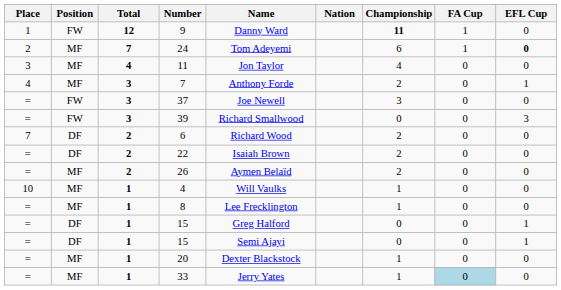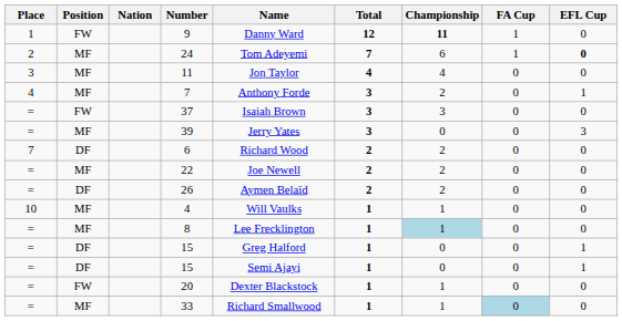 <table class="wikitable" style="font-size: 95%; text-align: center;">
 <tr>
 <th width=60>Place</th>
 <th width=60>Position</th>
-<th width=80><strong>Total</strong></th>
+<th width=60>Nation</th>
 <th width=60>Number</th>
 <th width=150>Name</th>
-<th width=60>Nation</th>
+<th width=80><strong>Total</strong></th>
 <th width=80>Championship</th>
 <th width=80>FA Cup</th>
 <th width=80>EFL Cup</th>
 </tr>
 <tr>
 <td>1</td>
 <td>FW</td>
-<td><strong>12</strong></td>
+<td></td>
 <td>9</td>
 <td><a href='#'>Danny Ward</a></td>
-<td></td>
+<td><strong>12</strong></td>
 <td><strong>11</strong></td>
 <td>1</td>
 <td>0</td>
 </tr>
 <tr>
 <td>2</td>
 <td>MF</td>
-<td><strong>7</strong></td>
+<td></td>
 <td>24</td>
 <td><a href='#'>Tom Adeyemi</a></td>
-<td></td>
+<td><strong>7</strong></td>
 <td>6</td>
 <td>1</td>
 <td><strong>0</strong></td>
 </tr>
 <tr>
 <td>3</td>
 <td>MF</td>
-<td><strong>4</strong></td>
+<td></td>
 <td>11</td>
 <td><a href='#'>Jon Taylor</a></td>
-<td></td>
+<td><strong>4</strong></td>
 <td>4</td>
 <td>0</td>
 <td>0</td>
 </tr>
 <tr>
 <td>4</td>
 <td>MF</td>
-<td><strong>3</strong></td>
+<td></td>
 <td>7</td>
 <td><a href='#'>Anthony Forde</a></td>
-<td></td>
+<td><strong>3</strong></td>
 <td>2</td>
 <td>0</td>
 <td>1</td>
 </tr>
 <tr>
 <td>=</td>
 <td>FW</td>
+<td></td>
+<td>37</td>
+<td><a href='#'>Isaiah Brown</a></td>
 <td><strong>3</strong></td>
-<td>37</td>
-<td><a href='#'>Joe Newell</a></td>
-<td></td>
 <td>3</td>
 <td>0</td>
 <td>0</td>
 </tr>
 <tr>
 <td>=</td>
-<td>FW</td>
+<td>MF</td>
+<td></td>
+<td>39</td>
+<td><a href='#'>Jerry Yates</a></td>
 <td><strong>3</strong></td>
-<td>39</td>
-<td><a href='#'>Richard Smallwood</a></td>
-<td></td>
 <td>0</td>
 <td>0</td>
 <td>3</td>
 </tr>
 <tr>
 <td>7</td>
 <td>DF</td>
-<td><strong>2</strong></td>
+<td></td>
 <td>6</td>
 <td><a href='#'>Richard Wood</a></td>
+<td><strong>2</strong></td>
+<td>2</td>
+<td>0</td>
+<td>0</td>
+</tr>
+<tr>
+<td>=</td>
+<td>MF</td>
 <td></td>
+<td>22</td>
+<td><a href='#'>Joe Newell</a></td>
+<td><strong>2</strong></td>
 <td>2</td>
 <td>0</td>
 <td>0</td>
 </tr>
 <tr>
 <td>=</td>
 <td>DF</td>
-<td><strong>2</strong></td>
-<td>22</td>
-<td><a href='#'>Isaiah Brown</a></td>
 <td></td>
-<td>2</td>
-<td>0</td>
-<td>0</td>
-</tr>
-<tr>
-<td>=</td>
-<td>MF</td>
-<td><strong>2</strong></td>
 <td>26</td>
 <td><a href='#'>Aymen Belaïd</a></td>
-<td></td>
+<td><strong>2</strong></td>
 <td>2</td>
 <td>0</td>
 <td>0</td>
 </tr>
 <tr>
 <td>10</td>
 <td>MF</td>
-<td><strong>1</strong></td>
+<td></td>
 <td>4</td>
 <td><a href='#'>Will Vaulks</a></td>
-<td></td>
+<td><strong>1</strong></td>
 <td>1</td>
 <td>0</td>
 <td>0</td>
 </tr>
 <tr>
 <td>=</td>
 <td>MF</td>
-<td><strong>1</strong></td>
+<td></td>
 <td>8</td>
 <td><a href='#'>Lee Frecklington</a></td>
-<td></td>
-<td>1</td>
+<td><strong>1</strong></td>
+<td style="background: lightblue;">1</td>
 <td>0</td>
 <td>0</td>
 </tr>
 <tr>
 <td>=</td>
 <td>DF</td>
-<td><strong>1</strong></td>
+<td></td>
 <td>15</td>
 <td><a href='#'>Greg Halford</a></td>
-<td></td>
+<td><strong>1</strong></td>
 <td>0</td>
 <td>0</td>
 <td>1</td>
 </tr>
 <tr>
 <td>=</td>
 <td>DF</td>
-<td><strong>1</strong></td>
+<td></td>
 <td>15</td>
 <td><a href='#'>Semi Ajayi</a></td>
-<td></td>
+<td><strong>1</strong></td>
 <td>0</td>
 <td>0</td>
 <td>1</td>
 </tr>
 <tr>
 <td>=</td>
-<td>MF</td>
-<td><strong>1</strong></td>
+<td>FW</td>
+<td></td>
 <td>20</td>
 <td><a href='#'>Dexter Blackstock</a></td>
-<td></td>
+<td><strong>1</strong></td>
 <td>1</td>
 <td>0</td>
 <td>0</td>
 </tr>
 <tr>
 <td>=</td>
 <td>MF</td>
+<td></td>
+<td>33</td>
+<td><a href='#'>Richard Smallwood</a></td>
 <td><strong>1</strong></td>
-<td>33</td>
-<td><a href='#'>Jerry Yates</a></td>
-<td></td>
 <td>1</td>
 <td style="background: lightblue;">0</td>
 <td>0</td>
 </tr>
 </table>
